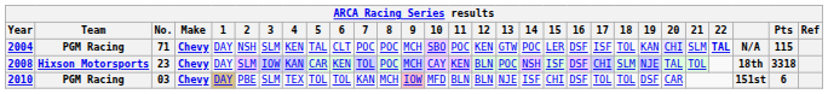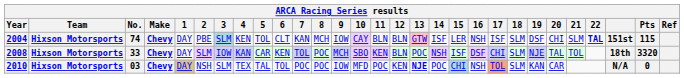 <table class="wikitable" style="text-align:center; font-size:75%">
 <tr>
 <th colspan=48><a href='#'>ARCA Racing Series</a> results</th>
 </tr>
 <tr>
 <th>Year</th>
 <th>Team</th>
 <th>No.</th>
 <th>Make</th>
 <th>1</th>
 <th>2</th>
 <th>3</th>
 <th>4</th>
 <th>5</th>
 <th>6</th>
 <th>7</th>
 <th>8</th>
 <th>9</th>
 <th>10</th>
 <th>11</th>
 <th>12</th>
 <th>13</th>
 <th>14</th>
 <th>15</th>
 <th>16</th>
 <th>17</th>
 <th>18</th>
 <th>19</th>
 <th>20</th>
 <th>21</th>
 <th>22</th>
 <th></th>
 <th>Pts</th>
 <th>Ref</th>
 </tr>
 <tr>
 <th><a href='#'>2004</a></th>
-<th>PGM Racing</th>
-<th>71</th>
+<th><a href='#'>Hixson Motorsports</a></th>
+<th>74</th>
 <th><a href='#'>Chevy</a></th>
 <td><a href='#'>DAY</a></td>
+<td><a href='#'>PBE</a></td>
+<td style="background: lightblue;"><a href='#'>SLM</a></td>
+<td><a href='#'>KEN</a></td>
+<td><a href='#'>TOL</a></td>
+<td><a href='#'>CLT</a></td>
+<td><a href='#'>KAN</a></td>
+<td><a href='#'>MCH</a></td>
+<td><a href='#'>IOW</a></td>
+<td style="background:#EFCFFF;"><a href='#'>CAY</a><br></td>
+<td><a href='#'>BLN</a></td>
+<td><a href='#'>BLN</a></td>
+<td style="background: pink;"><a href='#'>GTW</a></td>
+<td><a href='#'>ISF</a></td>
+<td><a href='#'>LER</a></td>
 <td><a href='#'>NSH</a></td>
+<td><a href='#'>ISF</a></td>
 <td><a href='#'>SLM</a></td>
-<td><a href='#'>KEN</a></td>
-<td><a href='#'>TAL</a></td>
-<td><a href='#'>CLT</a></td>
-<td><a href='#'>POC</a></td>
-<td><a href='#'>POC</a></td>
-<td><a href='#'>MCH</a></td>
-<td style="background:#EFCFFF;"><a href='#'>SBO</a><br></td>
-<td><a href='#'>POC</a></td>
-<td><a href='#'>KEN</a></td>
-<td><a href='#'>GTW</a></td>
-<td><a href='#'>POC</a></td>
-<td><a href='#'>LER</a></td>
 <td><a href='#'>DSF</a></td>
-<td><a href='#'>ISF</a></td>
-<td><a href='#'>TOL</a></td>
-<td><a href='#'>KAN</a></td>
-<td style="background: lavender;"><a href='#'>CHI</a></td>
+<td><a href='#'>CHI</a></td>
 <td><a href='#'>SLM</a></td>
 <td><strong><a href='#'>TAL</a></strong></td>
-<th>N/A</th>
+<th>151st</th>
 <th>115</th>
 <th></th>
 </tr>
 <tr>
 <th><a href='#'>2008</a></th>
 <th><a href='#'>Hixson Motorsports</a></th>
-<th>23</th>
+<th>33</th>
 <th><a href='#'>Chevy</a></th>
 <td><a href='#'>DAY</a></td>
 <td style="background:#EFCFFF;"><a href='#'>SLM</a><br></td>
 <td style="background:#CFCFFF;"><a href='#'>IOW</a><br></td>
 <td style="background:#CFCFFF;"><a href='#'>KAN</a><br></td>
 <td style="background:#DFFFDF;"><a href='#'>CAR</a><br></td>
 <td style="background:#DFFFDF;"><a href='#'>KEN</a><br></td>
 <td style="background:#CFCFFF;"><a href='#'>TOL</a><br></td>
 <td style="background:#DFFFDF;"><a href='#'>POC</a><br></td>
 <td style="background:#CFCFFF;"><a href='#'>MCH</a><br></td>
-<td style="background:#EFCFFF;"><a href='#'>CAY</a><br></td>
+<td style="background:#EFCFFF;"><a href='#'>SBO</a><br></td>
 <td style="background:#EFCFFF;"><a href='#'>KEN</a><br></td>
 <td style="background:#DFFFDF;"><a href='#'>BLN</a><br></td>
 <td style="background:#DFFFDF;"><a href='#'>POC</a><br></td>
 <td style="background:#EFCFFF;"><a href='#'>NSH</a><br></td>
 <td style="background:#DFFFDF;"><a href='#'>ISF</a><br></td>
 <td style="background:#EFCFFF;"><a href='#'>DSF</a><br></td>
 <td style="background:#CFCFFF;"><a href='#'>CHI</a><br></td>
 <td style="background:#DFFFDF;"><a href='#'>SLM</a><br></td>
 <td style="background:#CFCFFF;"><a href='#'>NJE</a><br></td>
 <td style="background:#DFFFDF;"><a href='#'>TAL</a><br></td>
 <td style="background:#DFFFDF;"><a href='#'>TOL</a><br></td>
 <td></td>
 <th>18th</th>
-<th>3318</th>
+<th>3320</th>
 <th></th>
 </tr>
 <tr>
 <th><a href='#'>2010</a></th>
-<th>PGM Racing</th>
+<th><a href='#'>Hixson Motorsports</a></th>
 <th>03</th>
 <th><a href='#'>Chevy</a></th>
 <td style="background:#DFC484;"><a href='#'>DAY</a><br></td>
-<td><a href='#'>PBE</a></td>
+<td><a href='#'>NSH</a></td>
 <td><a href='#'>SLM</a></td>
 <td><a href='#'>TEX</a></td>
+<td><a href='#'>TAL</a></td>
 <td><a href='#'>TOL</a></td>
-<td><a href='#'>TOL</a></td>
+<td><a href='#'>POC</a></td>
+<td><a href='#'>POC</a></td>
+<td><a href='#'>IOW</a></td>
+<td><a href='#'>MFD</a></td>
+<td><a href='#'>POC</a></td>
+<td><a href='#'>KEN</a></td>
+<td><strong><a href='#'>NJE</a></strong></td>
+<td><a href='#'>POC</a></td>
+<td style="background: lightblue;"><a href='#'>CHI</a></td>
+<td><a href='#'>NSH</a></td>
+<td style="background: lightsalmon;"><a href='#'>TOL</a></td>
+<td><a href='#'>SLM</a></td>
 <td><a href='#'>KAN</a></td>
-<td><a href='#'>MCH</a></td>
-<td style="background: pink;"><a href='#'>IOW</a></td>
-<td><a href='#'>MFD</a></td>
-<td><a href='#'>BLN</a></td>
-<td><a href='#'>BLN</a></td>
-<td><a href='#'>NJE</a></td>
-<td><a href='#'>ISF</a></td>
-<td><a href='#'>CHI</a></td>
-<td><a href='#'>DSF</a></td>
-<td><a href='#'>TOL</a></td>
-<td><a href='#'>TOL</a></td>
-<td><a href='#'>DSF</a></td>
 <td><a href='#'>CAR</a></td>
 <td colspan=2></td>
-<th>151st</th>
-<th>6</th>
+<th>N/A</th>
+<th>0</th>
 <th></th>
 </tr>
 </table>
